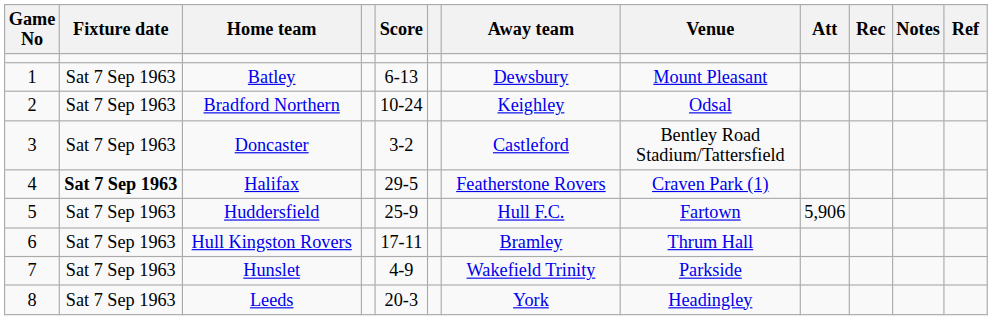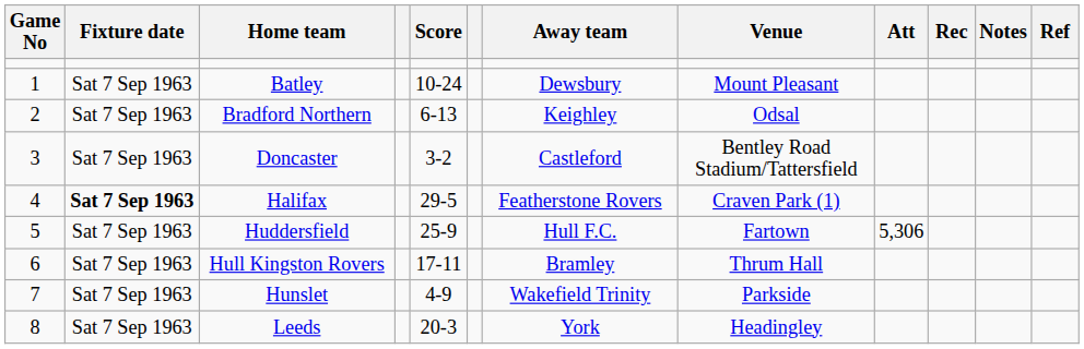 <table class="wikitable" style="text-align:center;">
 <tr>
 <th width=20 abbr="No">Game No</th>
 <th width=100 abbr="Date">Fixture date</th>
 <th width=150 abbr="Home team">Home team</th>
 <th width=5 abbr="space"></th>
 <th width=20 abbr="Score">Score</th>
 <th width=5 abbr="space"></th>
 <th width=150 abbr="Away team">Away team</th>
 <th width=150 abbr="Venue">Venue</th>
 <th width=30 abbr="Att">Att</th>
 <th width=30 abbr="Rec">Rec</th>
 <th width=20 abbr="Notes">Notes</th>
 <th width=30 abbr="Ref">Ref</th>
 </tr>
 <tr>
 <td></td>
 <td></td>
 <td></td>
 <td></td>
 <td></td>
 <td></td>
 <td></td>
 <td></td>
 <td></td>
 <td></td>
 <td></td>
 <td></td>
 </tr>
 <tr>
 <td>1</td>
 <td>Sat 7 Sep 1963</td>
 <td><a href='#'>Batley</a></td>
 <td></td>
-<td>6-13</td>
+<td>10-24</td>
 <td></td>
 <td><a href='#'>Dewsbury</a></td>
 <td><a href='#'>Mount Pleasant</a></td>
 <td></td>
 <td></td>
 <td></td>
 <td></td>
 </tr>
 <tr>
 <td>2</td>
 <td>Sat 7 Sep 1963</td>
 <td><a href='#'>Bradford Northern</a></td>
 <td></td>
-<td>10-24</td>
+<td>6-13</td>
 <td></td>
 <td><a href='#'>Keighley</a></td>
 <td><a href='#'>Odsal</a></td>
 <td></td>
 <td></td>
 <td></td>
 <td></td>
 </tr>
 <tr>
 <td>3</td>
 <td>Sat 7 Sep 1963</td>
 <td><a href='#'>Doncaster</a></td>
 <td></td>
 <td>3-2</td>
 <td></td>
 <td><a href='#'>Castleford</a></td>
 <td>Bentley Road Stadium/Tattersfield</td>
 <td></td>
 <td></td>
 <td></td>
 <td></td>
 </tr>
 <tr>
 <td>4</td>
 <td><strong>Sat 7 Sep 1963</strong></td>
 <td><a href='#'>Halifax</a></td>
 <td></td>
 <td>29-5</td>
 <td></td>
 <td><a href='#'>Featherstone Rovers</a></td>
 <td><a href='#'>Craven Park (1)</a></td>
 <td></td>
 <td></td>
 <td></td>
 <td></td>
 </tr>
 <tr>
 <td>5</td>
 <td>Sat 7 Sep 1963</td>
 <td><a href='#'>Huddersfield</a></td>
 <td></td>
 <td>25-9</td>
 <td></td>
 <td><a href='#'>Hull F.C.</a></td>
 <td><a href='#'>Fartown</a></td>
-<td>5,906</td>
+<td>5,306</td>
 <td></td>
 <td></td>
 <td></td>
 </tr>
 <tr>
 <td>6</td>
 <td>Sat 7 Sep 1963</td>
 <td><a href='#'>Hull Kingston Rovers</a></td>
 <td></td>
 <td>17-11</td>
 <td></td>
 <td><a href='#'>Bramley</a></td>
 <td><a href='#'>Thrum Hall</a></td>
 <td></td>
 <td></td>
 <td></td>
 <td></td>
 </tr>
 <tr>
 <td>7</td>
 <td>Sat 7 Sep 1963</td>
 <td><a href='#'>Hunslet</a></td>
 <td></td>
 <td>4-9</td>
 <td></td>
 <td><a href='#'>Wakefield Trinity</a></td>
 <td><a href='#'>Parkside</a></td>
 <td></td>
 <td></td>
 <td></td>
 <td></td>
 </tr>
 <tr>
 <td>8</td>
 <td>Sat 7 Sep 1963</td>
 <td><a href='#'>Leeds</a></td>
 <td></td>
 <td>20-3</td>
 <td></td>
 <td><a href='#'>York</a></td>
 <td><a href='#'>Headingley</a></td>
 <td></td>
 <td></td>
 <td></td>
 <td></td>
 </tr>
 </table>
